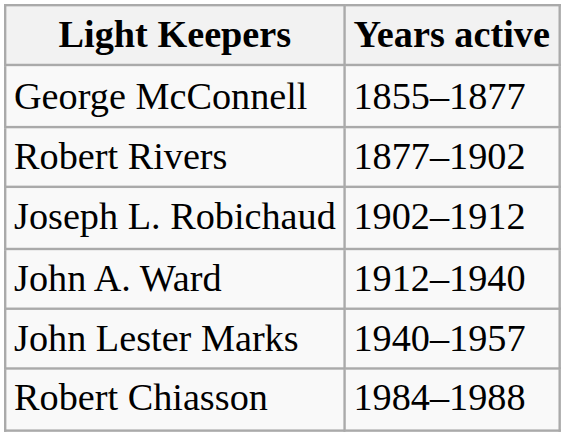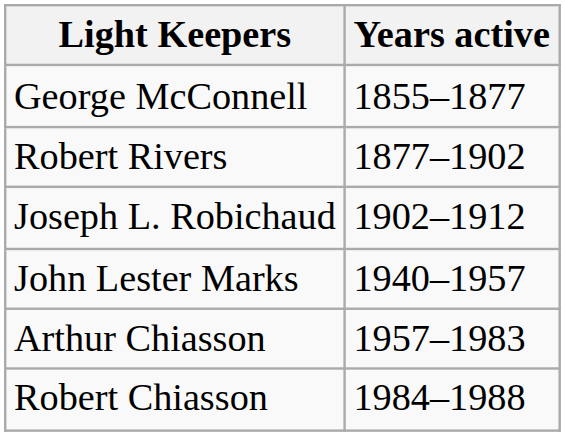 <table class="wikitable">
 <tr>
 <th scope="col">Light  Keepers</th>
 <th scope="col">Years  active</th>
 </tr>
 <tr>
 <td>George McConnell</td>
 <td>1855–1877</td>
 </tr>
 <tr>
 <td>Robert Rivers</td>
 <td>1877–1902</td>
 </tr>
 <tr>
 <td>Joseph L. Robichaud</td>
 <td>1902–1912</td>
 </tr>
 <tr>
-<td>John A. Ward</td>
-<td>1912–1940</td>
+<td>John Lester Marks</td>
+<td>1940–1957</td>
 </tr>
 <tr>
-<td>John Lester Marks</td>
-<td>1940–1957</td>
+<td>Arthur Chiasson</td>
+<td>1957–1983</td>
 </tr>
 <tr>
 <td>Robert Chiasson</td>
 <td>1984–1988</td>
 </tr>
 </table>
